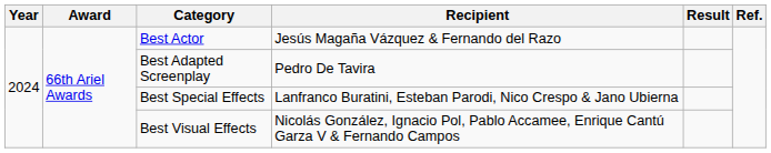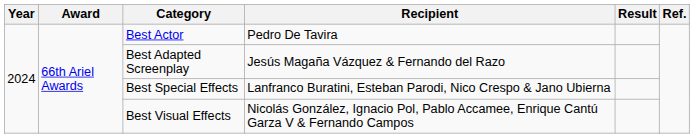 <table class="wikitable">
 <tr>
 <th>Year</th>
 <th>Award</th>
 <th>Category</th>
 <th>Recipient</th>
 <th>Result</th>
 <th>Ref.</th>
 </tr>
 <tr>
 <td rowspan="4">2024</td>
 <td rowspan="4"><a href='#'>66th Ariel Awards</a></td>
 <td><a href='#'>Best Actor</a></td>
-<td>Jesús Magaña Vázquez & Fernando del Razo</td>
+<td>Pedro De Tavira</td>
 <td></td>
 <td rowspan="4"></td>
 </tr>
 <tr>
 <td>Best Adapted Screenplay</td>
-<td>Pedro De Tavira</td>
+<td>Jesús Magaña Vázquez & Fernando del Razo</td>
 <td></td>
 </tr>
 <tr>
 <td>Best Special Effects</td>
 <td>Lanfranco Buratini, Esteban Parodi, Nico Crespo & Jano Ubierna</td>
 <td></td>
 </tr>
 <tr>
 <td>Best Visual Effects</td>
 <td>Nicolás González, Ignacio Pol, Pablo Accamee, Enrique Cantú Garza V & Fernando Campos</td>
 <td></td>
 </tr>
 </table>
